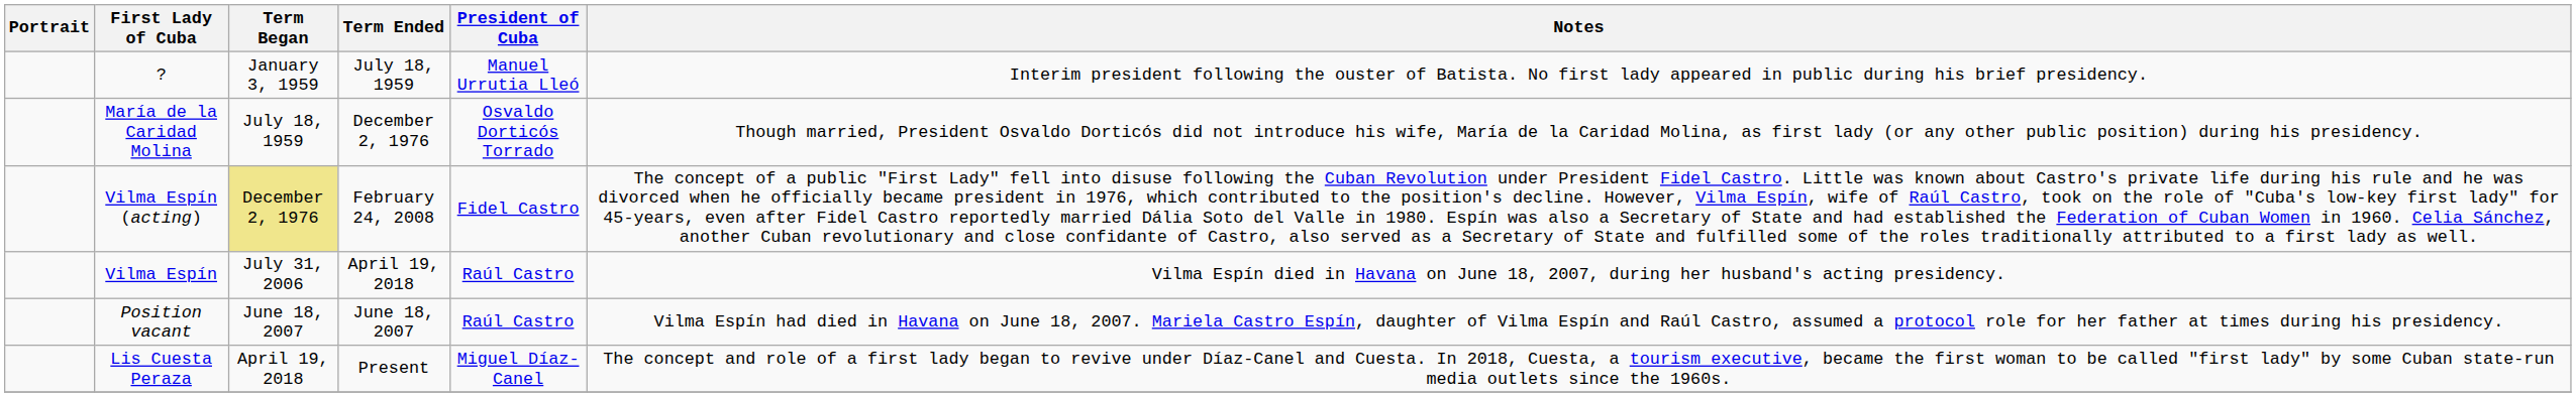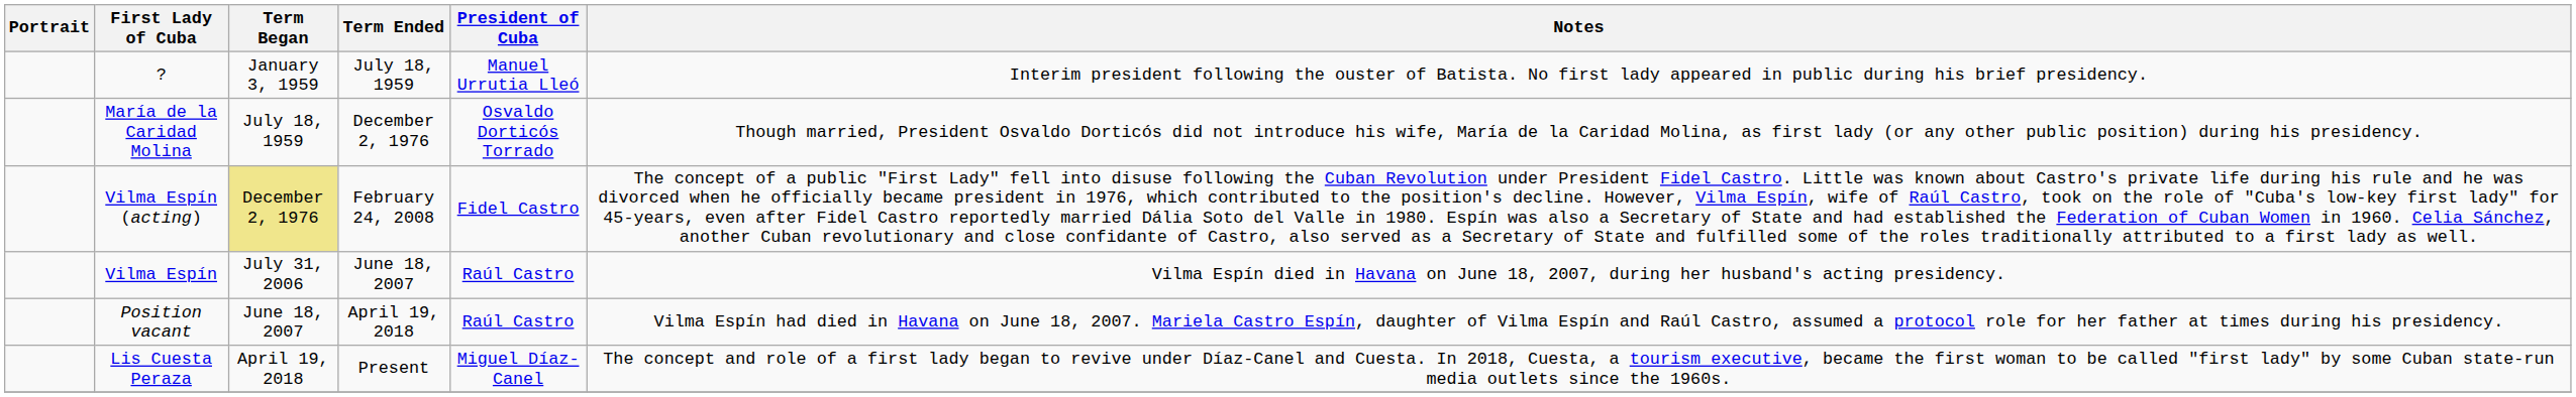 <table class="wikitable" style="text-align:center">
 <tr>
 <th>Portrait</th>
 <th>First Lady of Cuba</th>
 <th>Term Began</th>
 <th>Term Ended</th>
 <th><a href='#'>President of Cuba</a></th>
 <th>Notes</th>
 </tr>
 <tr>
 <td></td>
 <td>?</td>
 <td>January 3, 1959</td>
 <td>July 18, 1959</td>
 <td><a href='#'>Manuel Urrutia Lleó</a></td>
 <td>Interim president following the ouster of Batista. No first lady appeared in public during his brief presidency.</td>
 </tr>
 <tr>
 <td></td>
 <td><a href='#'>María de la Caridad Molina</a></td>
 <td>July 18, 1959</td>
 <td>December 2, 1976</td>
 <td><a href='#'>Osvaldo Dorticós Torrado</a></td>
 <td>Though married, President Osvaldo Dorticós did not introduce his wife, María de la Caridad Molina, as first lady (or any other public position) during his presidency.</td>
 </tr>
 <tr>
 <td></td>
 <td><a href='#'>Vilma Espín</a> (<em>acting</em>)</td>
 <td style="background: khaki;">December 2, 1976</td>
 <td>February 24, 2008</td>
 <td><a href='#'>Fidel Castro</a></td>
 <td>The concept of a public "First Lady" fell into disuse following the <a href='#'>Cuban Revolution</a> under President <a href='#'>Fidel Castro</a>. Little was known about Castro's private life during his rule and he was divorced when he officially became president in 1976, which contributed to the position's decline. However, <a href='#'>Vilma Espín</a>, wife of <a href='#'>Raúl Castro</a>, took on the role of "Cuba's low-key first lady" for 45-years, even after Fidel Castro reportedly married Dália Soto del Valle in 1980. Espín was also a Secretary of State and had established the <a href='#'>Federation of Cuban Women</a> in 1960. <a href='#'>Celia Sánchez</a>, another Cuban revolutionary and close confidante of Castro, also served as a Secretary of State and fulfilled some of the roles traditionally attributed to a first lady as well.</td>
 </tr>
 <tr>
 <td></td>
 <td><a href='#'>Vilma Espín</a></td>
 <td>July 31, 2006</td>
-<td>April 19, 2018</td>
+<td>June 18, 2007</td>
 <td><a href='#'>Raúl Castro</a></td>
 <td>Vilma Espín died in <a href='#'>Havana</a> on June 18, 2007, during her husband's acting presidency.</td>
 </tr>
 <tr>
 <td></td>
 <td><em>Position vacant</em></td>
 <td>June 18, 2007</td>
-<td>June 18, 2007</td>
+<td>April 19, 2018</td>
 <td><a href='#'>Raúl Castro</a></td>
 <td>Vilma Espín had died in <a href='#'>Havana</a> on June 18, 2007. <a href='#'>Mariela Castro Espín</a>, daughter of Vilma Espín and Raúl Castro, assumed a <a href='#'>protocol</a> role for her father at times during his presidency.</td>
 </tr>
 <tr>
 <td></td>
 <td><a href='#'>Lis Cuesta Peraza</a></td>
 <td>April 19, 2018</td>
 <td>Present</td>
 <td><a href='#'>Miguel Díaz-Canel</a></td>
 <td>The concept and role of a first lady began to revive under Díaz-Canel and Cuesta. In 2018, Cuesta, a <a href='#'>tourism executive</a>, became the first woman to be called "first lady" by some Cuban state-run media outlets since the 1960s.</td>
 </tr>
 <tr>
 </tr>
 </table>
